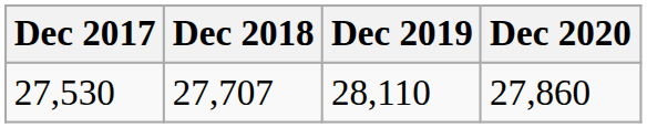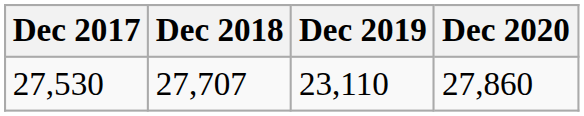 <table class="wikitable">
 <tr>
 <th>Dec 2017</th>
 <th>Dec 2018</th>
 <th>Dec 2019</th>
 <th>Dec 2020</th>
 </tr>
 <tr>
 <td>27,530</td>
 <td>27,707</td>
-<td>28,110</td>
+<td>23,110</td>
 <td>27,860</td>
 </tr>
 </table>
